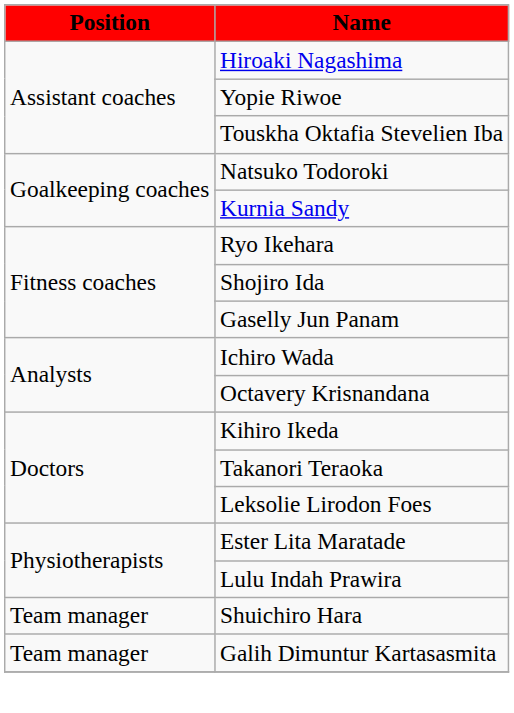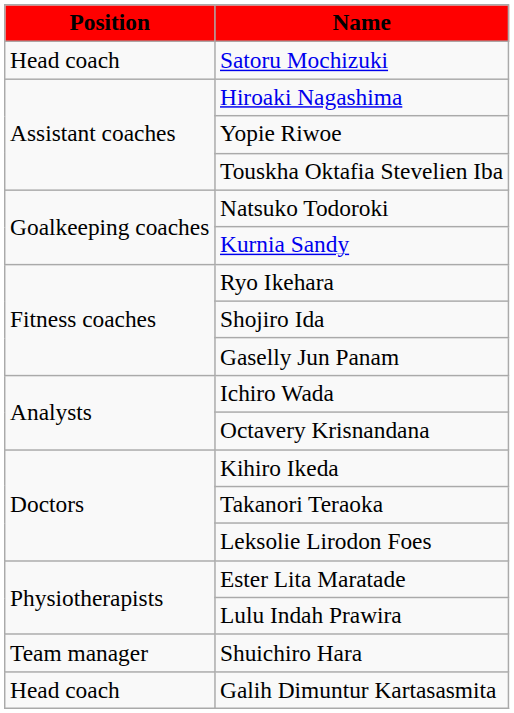 <table class="wikitable">
 <tr>
 <th style="background-color:#FF0000;"><span>Position</span></th>
 <th style="background-color:#FF0000;"><span>Name</span></th>
+</tr>
+<tr>
+<td>Head coach</td>
+<td> <a href='#'>Satoru Mochizuki</a></td>
 </tr>
 <tr>
 <td rowspan="3">Assistant coaches</td>
 <td> <a href='#'>Hiroaki Nagashima</a></td>
 </tr>
 <tr>
 <td> Yopie Riwoe</td>
 </tr>
 <tr>
 <td> Touskha Oktafia Stevelien Iba</td>
 </tr>
 <tr>
 <td rowspan="2">Goalkeeping coaches</td>
 <td> Natsuko Todoroki</td>
 </tr>
 <tr>
 <td> <a href='#'>Kurnia Sandy</a></td>
 </tr>
 <tr>
 <td rowspan="3">Fitness coaches</td>
 <td> Ryo Ikehara</td>
 </tr>
 <tr>
 <td> Shojiro Ida</td>
 </tr>
 <tr>
 <td> Gaselly Jun Panam</td>
 </tr>
 <tr>
 <td rowspan="2">Analysts</td>
 <td> Ichiro Wada</td>
 </tr>
 <tr>
 <td> Octavery Krisnandana</td>
 </tr>
 <tr>
 <td rowspan="3">Doctors</td>
 <td> Kihiro Ikeda</td>
 </tr>
 <tr>
 <td> Takanori Teraoka</td>
 </tr>
 <tr>
 <td> Leksolie Lirodon Foes</td>
 </tr>
 <tr>
 <td rowspan="2">Physiotherapists</td>
 <td> Ester Lita Maratade</td>
 </tr>
 <tr>
 <td> Lulu Indah Prawira</td>
 </tr>
 <tr>
 <td>Team manager</td>
 <td> Shuichiro Hara</td>
 </tr>
 <tr>
-<td>Team manager</td>
+<td>Head coach</td>
 <td> Galih Dimuntur Kartasasmita</td>
 </tr>
 <tr>
 </tr>
 </table>
